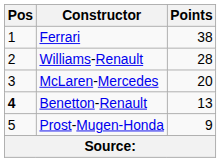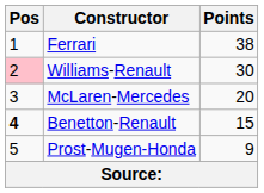 <table class="wikitable" style="font-size: 95%;">
 <tr>
 <th>Pos</th>
 <th>Constructor</th>
 <th>Points</th>
 </tr>
 <tr>
 <td>1</td>
 <td> <a href='#'>Ferrari</a></td>
 <td align="right">38</td>
 </tr>
 <tr>
-<td>2</td>
+<td style="background: pink;">2</td>
 <td> <a href='#'>Williams</a>-<a href='#'>Renault</a></td>
-<td align="right">28</td>
+<td align="right">30</td>
 </tr>
 <tr>
 <td>3</td>
 <td> <a href='#'>McLaren</a>-<a href='#'>Mercedes</a></td>
 <td align="right">20</td>
 </tr>
 <tr>
 <td><strong>4</strong></td>
 <td> <a href='#'>Benetton</a>-<a href='#'>Renault</a></td>
-<td align="right">13</td>
+<td align="right">15</td>
 </tr>
 <tr>
 <td>5</td>
 <td> <a href='#'>Prost</a>-<a href='#'>Mugen-Honda</a></td>
 <td align="right">9</td>
 </tr>
 <tr>
 <th colspan=4>Source:</th>
 </tr>
 </table>
